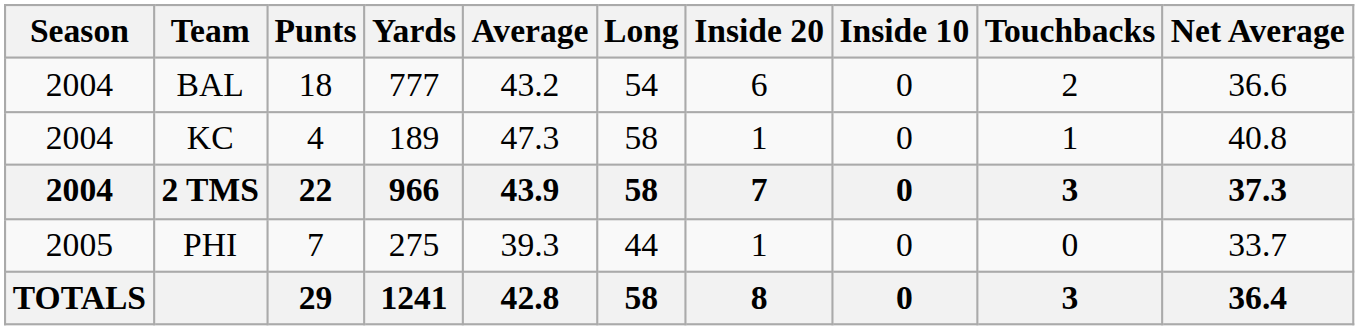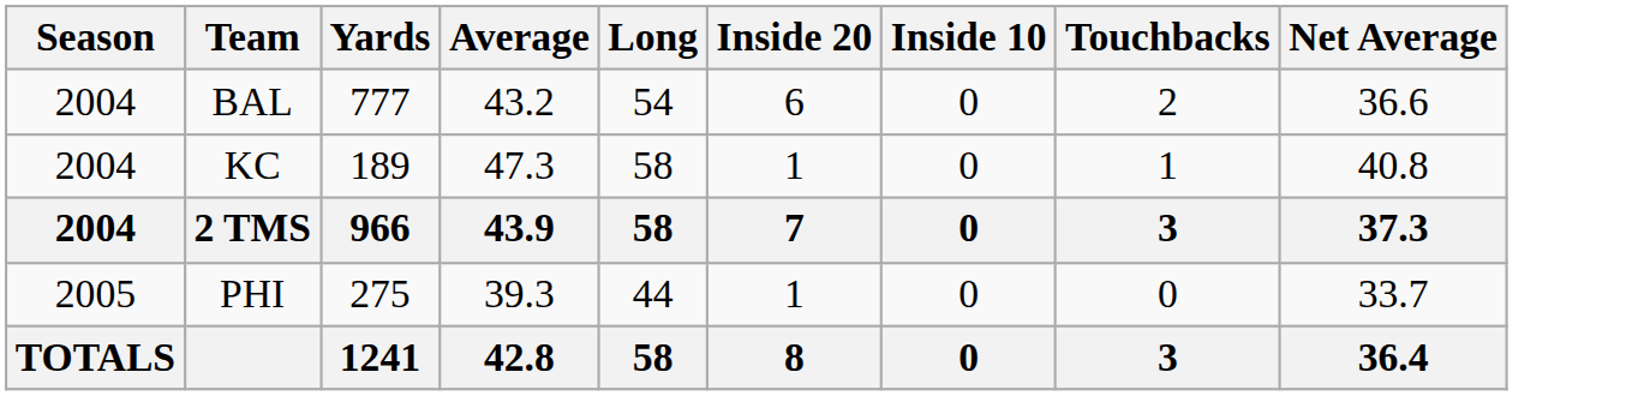 <table class="wikitable" style="text-align:center">
 <tr>
 <th>Season</th>
 <th>Team</th>
-<th>Punts</th>
 <th>Yards</th>
 <th>Average</th>
 <th>Long</th>
 <th>Inside 20</th>
 <th>Inside 10</th>
 <th>Touchbacks</th>
 <th>Net Average</th>
 </tr>
 <tr>
 <td>2004</td>
 <td>BAL</td>
-<td>18</td>
 <td>777</td>
 <td>43.2</td>
 <td>54</td>
 <td>6</td>
 <td>0</td>
 <td>2</td>
 <td>36.6</td>
 </tr>
 <tr>
 <td>2004</td>
 <td>KC</td>
-<td>4</td>
 <td>189</td>
 <td>47.3</td>
 <td>58</td>
 <td>1</td>
 <td>0</td>
 <td>1</td>
 <td>40.8</td>
 </tr>
 <tr>
 <th>2004</th>
 <th>2 TMS</th>
-<th>22</th>
 <th>966</th>
 <th>43.9</th>
 <th>58</th>
 <th>7</th>
 <th>0</th>
 <th>3</th>
 <th>37.3</th>
 </tr>
 <tr>
 <td>2005</td>
 <td>PHI</td>
-<td>7</td>
 <td>275</td>
 <td>39.3</td>
 <td>44</td>
 <td>1</td>
 <td>0</td>
 <td>0</td>
 <td>33.7</td>
 </tr>
 <tr>
 <th>TOTALS</th>
 <th></th>
-<th>29</th>
 <th>1241</th>
 <th>42.8</th>
 <th>58</th>
 <th>8</th>
 <th>0</th>
 <th>3</th>
 <th>36.4</th>
 </tr>
 </table>
